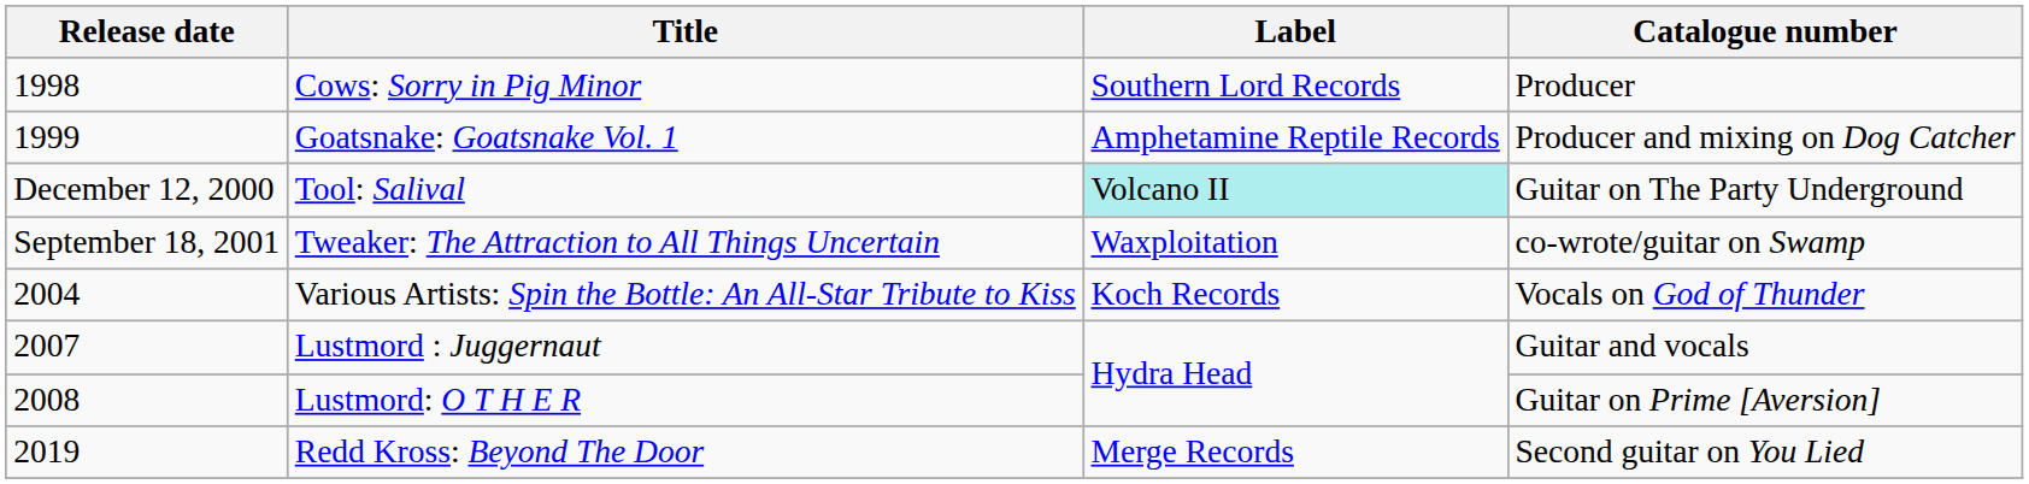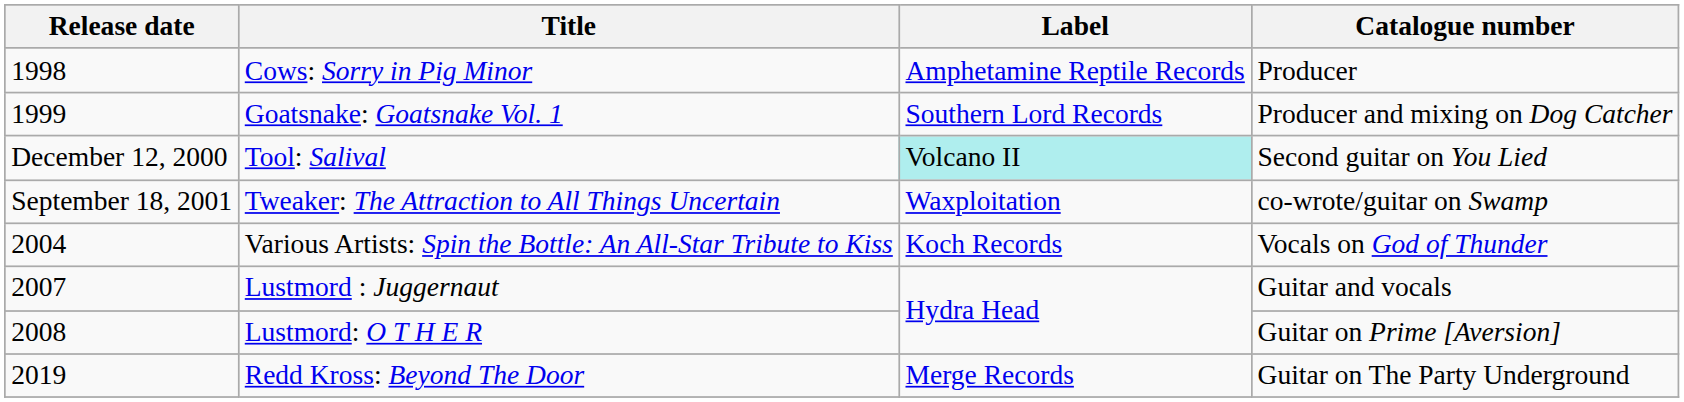 <table class="wikitable">
 <tr>
 <th scope="col">Release date</th>
 <th scope="col">Title</th>
 <th scope="col">Label</th>
 <th scope="col">Catalogue number</th>
 </tr>
 <tr>
 <td>1998</td>
 <td><a href='#'>Cows</a>: <em><a href='#'>Sorry in Pig Minor</a></em></td>
-<td><a href='#'>Southern Lord Records</a></td>
+<td><a href='#'>Amphetamine Reptile Records</a></td>
 <td>Producer</td>
 </tr>
 <tr>
 <td>1999</td>
 <td><a href='#'>Goatsnake</a>: <em><a href='#'>Goatsnake Vol. 1</a></em></td>
-<td><a href='#'>Amphetamine Reptile Records</a></td>
+<td><a href='#'>Southern Lord Records</a></td>
 <td>Producer and mixing on <em>Dog Catcher</em></td>
 </tr>
 <tr>
 <td>December 12, 2000</td>
 <td><a href='#'>Tool</a>: <em><a href='#'>Salival</a></em></td>
 <td style="background: paleturquoise;">Volcano II</td>
-<td>Guitar on The Party Underground</td>
+<td>Second guitar on <em>You Lied</em></td>
 </tr>
 <tr>
 <td>September 18, 2001</td>
 <td><a href='#'>Tweaker</a>: <em><a href='#'>The Attraction to All Things Uncertain</a></em></td>
 <td><a href='#'>Waxploitation</a></td>
 <td>co-wrote/guitar on <em>Swamp</em></td>
 </tr>
 <tr>
 <td>2004</td>
 <td>Various Artists: <em><a href='#'>Spin the Bottle: An All-Star Tribute to Kiss</a></em></td>
 <td><a href='#'>Koch Records</a></td>
 <td>Vocals on <em><a href='#'>God of Thunder</a></em></td>
 </tr>
 <tr>
 <td>2007</td>
 <td><a href='#'>Lustmord</a> : <em>Juggernaut</em></td>
 <td rowspan="2"><a href='#'>Hydra Head</a></td>
 <td>Guitar and vocals</td>
 </tr>
 <tr>
 <td>2008</td>
 <td><a href='#'>Lustmord</a>: <em><a href='#'>O T H E R</a></em></td>
 <td>Guitar on <em>Prime [Aversion]</em></td>
 </tr>
 <tr>
 <td>2019</td>
 <td><a href='#'>Redd Kross</a>: <em><a href='#'>Beyond The Door</a></em></td>
 <td rowspan="2"><a href='#'>Merge Records</a></td>
-<td>Second guitar on <em>You Lied</em></td>
+<td>Guitar on The Party Underground</td>
 </tr>
 </table>
